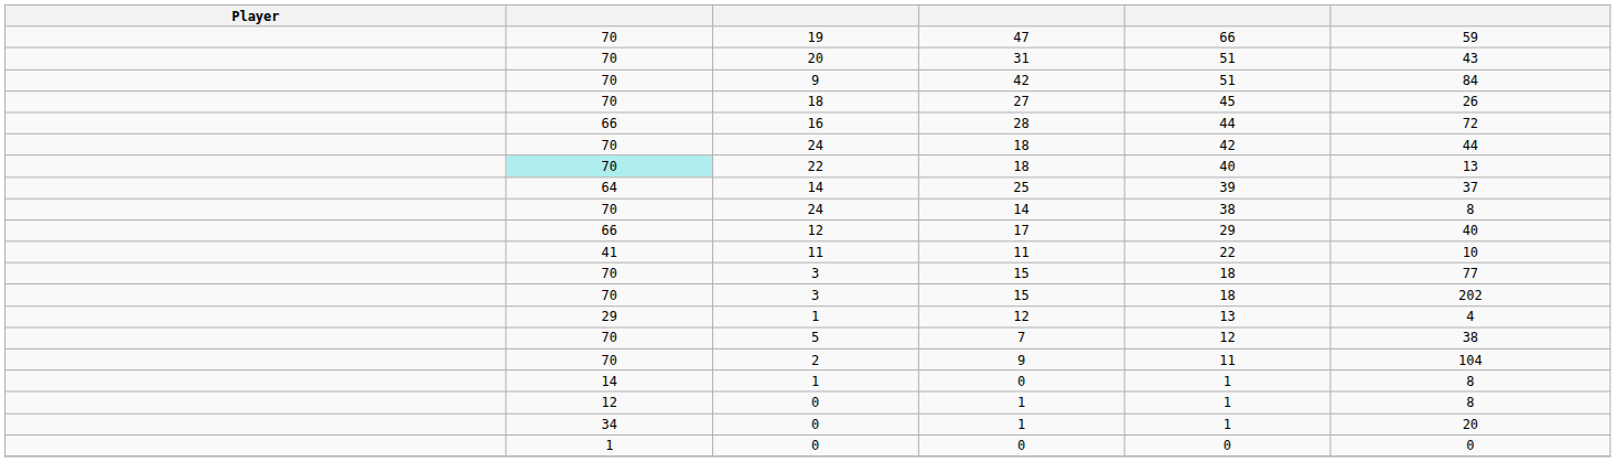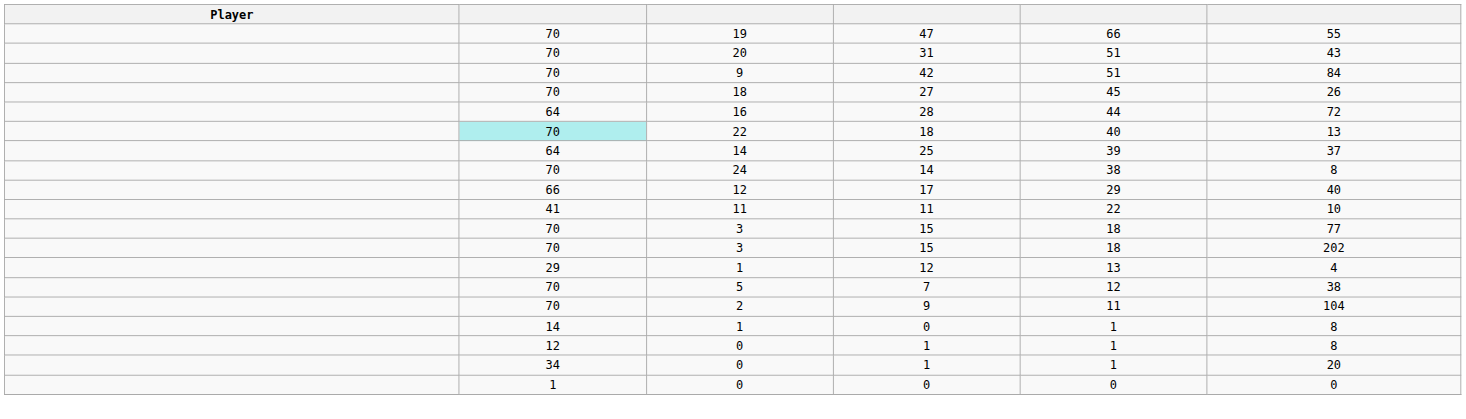 <table class="wikitable sortable" style="width:100%;">
 <tr align=center>
 <th>Player</th>
 <th></th>
 <th></th>
 <th></th>
 <th></th>
 <th></th>
 </tr>
 <tr align=center>
 <td></td>
 <td>70</td>
 <td>19</td>
 <td>47</td>
 <td>66</td>
-<td>59</td>
+<td>55</td>
 </tr>
 <tr align=center>
 <td></td>
 <td>70</td>
 <td>20</td>
 <td>31</td>
 <td>51</td>
 <td>43</td>
 </tr>
 <tr align=center>
 <td></td>
 <td>70</td>
 <td>9</td>
 <td>42</td>
 <td>51</td>
 <td>84</td>
 </tr>
 <tr align=center>
 <td></td>
 <td>70</td>
 <td>18</td>
 <td>27</td>
 <td>45</td>
 <td>26</td>
 </tr>
 <tr align=center>
 <td></td>
-<td>66</td>
+<td>64</td>
 <td>16</td>
 <td>28</td>
 <td>44</td>
 <td>72</td>
-</tr>
-<tr align=center>
-<td></td>
-<td>70</td>
-<td>24</td>
-<td>18</td>
-<td>42</td>
-<td>44</td>
 </tr>
 <tr align=center>
 <td></td>
 <td style="background: paleturquoise;">70</td>
 <td>22</td>
 <td>18</td>
 <td>40</td>
 <td>13</td>
 </tr>
 <tr align=center>
 <td></td>
 <td>64</td>
 <td>14</td>
 <td>25</td>
 <td>39</td>
 <td>37</td>
 </tr>
 <tr align=center>
 <td></td>
 <td>70</td>
 <td>24</td>
 <td>14</td>
 <td>38</td>
 <td>8</td>
 </tr>
 <tr align=center>
 <td></td>
 <td>66</td>
 <td>12</td>
 <td>17</td>
 <td>29</td>
 <td>40</td>
 </tr>
 <tr align=center>
 <td></td>
 <td>41</td>
 <td>11</td>
 <td>11</td>
 <td>22</td>
 <td>10</td>
 </tr>
 <tr align=center>
 <td></td>
 <td>70</td>
 <td>3</td>
 <td>15</td>
 <td>18</td>
 <td>77</td>
 </tr>
 <tr align=center>
 <td></td>
 <td>70</td>
 <td>3</td>
 <td>15</td>
 <td>18</td>
 <td>202</td>
 </tr>
 <tr align=center>
 <td></td>
 <td>29</td>
 <td>1</td>
 <td>12</td>
 <td>13</td>
 <td>4</td>
 </tr>
 <tr align=center>
 <td></td>
 <td>70</td>
 <td>5</td>
 <td>7</td>
 <td>12</td>
 <td>38</td>
 </tr>
 <tr align=center>
 <td></td>
 <td>70</td>
 <td>2</td>
 <td>9</td>
 <td>11</td>
 <td>104</td>
 </tr>
 <tr align=center>
 <td></td>
 <td>14</td>
 <td>1</td>
 <td>0</td>
 <td>1</td>
 <td>8</td>
 </tr>
 <tr align=center>
 <td></td>
 <td>12</td>
 <td>0</td>
 <td>1</td>
 <td>1</td>
 <td>8</td>
 </tr>
 <tr align=center>
 <td></td>
 <td>34</td>
 <td>0</td>
 <td>1</td>
 <td>1</td>
 <td>20</td>
 </tr>
 <tr align=center>
 <td></td>
 <td>1</td>
 <td>0</td>
 <td>0</td>
 <td>0</td>
 <td>0</td>
 </tr>
 <tr>
 </tr>
 </table>
